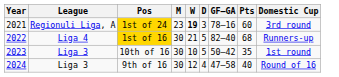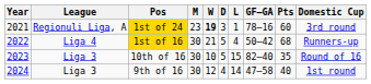 <table class="wikitable sortable" style="text-align: center">
 <tr>
 <th>Year</th>
 <th>League</th>
 <th>Pos</th>
 <th>M</th>
 <th>W</th>
 <th>D</th>
+<th>L</th>
 <th>GF–GA</th>
 <th>Pts</th>
 <th>Domestic Cup</th>
 </tr>
 <tr>
 <td>2021</td>
 <td><a href='#'>Regionuli Liga</a>, A</td>
 <td bgcolor=Gold>1st of 24</td>
 <td>23</td>
 <td><strong>19</strong></td>
 <td>3</td>
+<td>1</td>
 <td>78–16</td>
 <td>60</td>
 <td><a href='#'>3rd round</a></td>
 </tr>
 <tr>
 <td><a href='#'>2022</a></td>
 <td><a href='#'>Liga 4</a></td>
 <td bgcolor=Gold>1st of 16</td>
 <td>30</td>
 <td>21</td>
 <td>5</td>
-<td>82–40</td>
+<td>4</td>
+<td>50–42</td>
 <td>68</td>
 <td><a href='#'>Runners-up</a></td>
 </tr>
 <tr>
 <td><a href='#'>2023</a></td>
 <td><a href='#'>Liga 3</a></td>
 <td>10th of 16</td>
 <td>30</td>
 <td>10</td>
 <td>5</td>
-<td>50–42</td>
+<td>15</td>
+<td>82–40</td>
 <td>35</td>
-<td><a href='#'>1st round</a></td>
+<td><a href='#'>Round of 16</a></td>
 </tr>
 <tr>
 <td><a href='#'>2024</a></td>
 <td>Liga 3</td>
 <td>9th of 16</td>
 <td>30</td>
 <td>12</td>
 <td>4</td>
+<td>14</td>
 <td>47–58</td>
 <td>40</td>
-<td><a href='#'>Round of 16</a></td>
+<td><a href='#'>1st round</a></td>
 </tr>
 </table>
